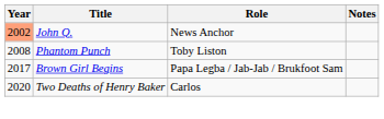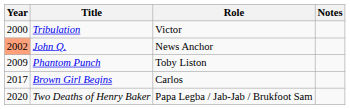 <table class="wikitable sortable">
 <tr>
 <th>Year</th>
 <th>Title</th>
 <th>Role</th>
 <th class="unsortable">Notes</th>
 </tr>
 <tr>
+<td>2000</td>
+<td><em><a href='#'>Tribulation</a></em></td>
+<td>Victor</td>
+<td></td>
+</tr>
+<tr>
 <td style="background: lightsalmon;">2002</td>
 <td><em><a href='#'>John Q.</a></em></td>
 <td>News Anchor</td>
 <td></td>
 </tr>
 <tr>
-<td>2008</td>
+<td>2009</td>
 <td><a href='#'><em>Phantom Punch</em></a></td>
 <td>Toby Liston</td>
 <td></td>
 </tr>
 <tr>
 <td>2017</td>
 <td><em><a href='#'>Brown Girl Begins</a></em></td>
-<td>Papa Legba / Jab-Jab / Brukfoot Sam</td>
+<td>Carlos</td>
 <td></td>
 </tr>
 <tr>
 <td>2020</td>
 <td><em>Two Deaths of Henry Baker</em></td>
-<td>Carlos</td>
+<td>Papa Legba / Jab-Jab / Brukfoot Sam</td>
 <td></td>
 </tr>
 </table>
